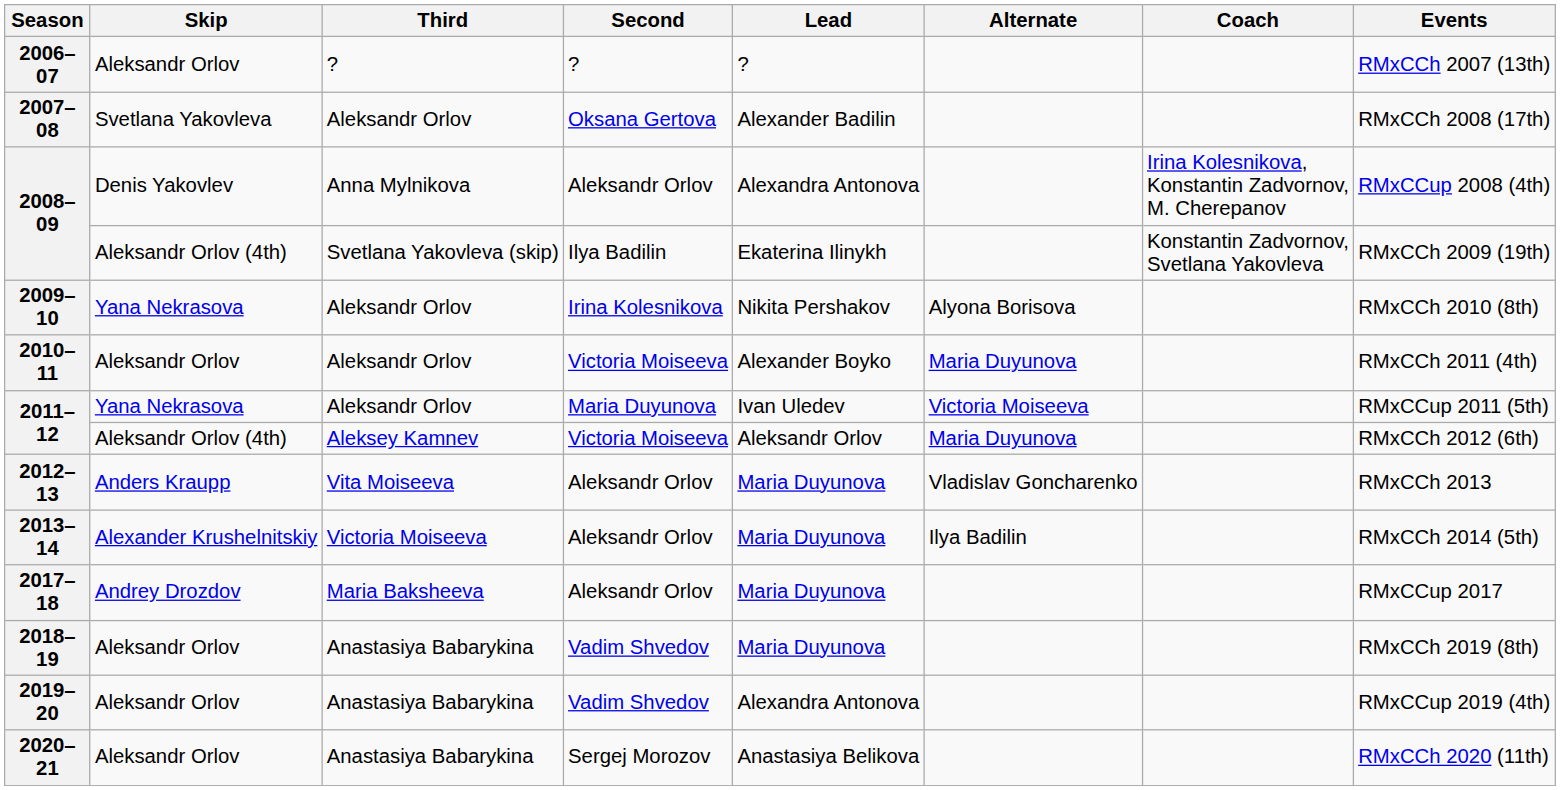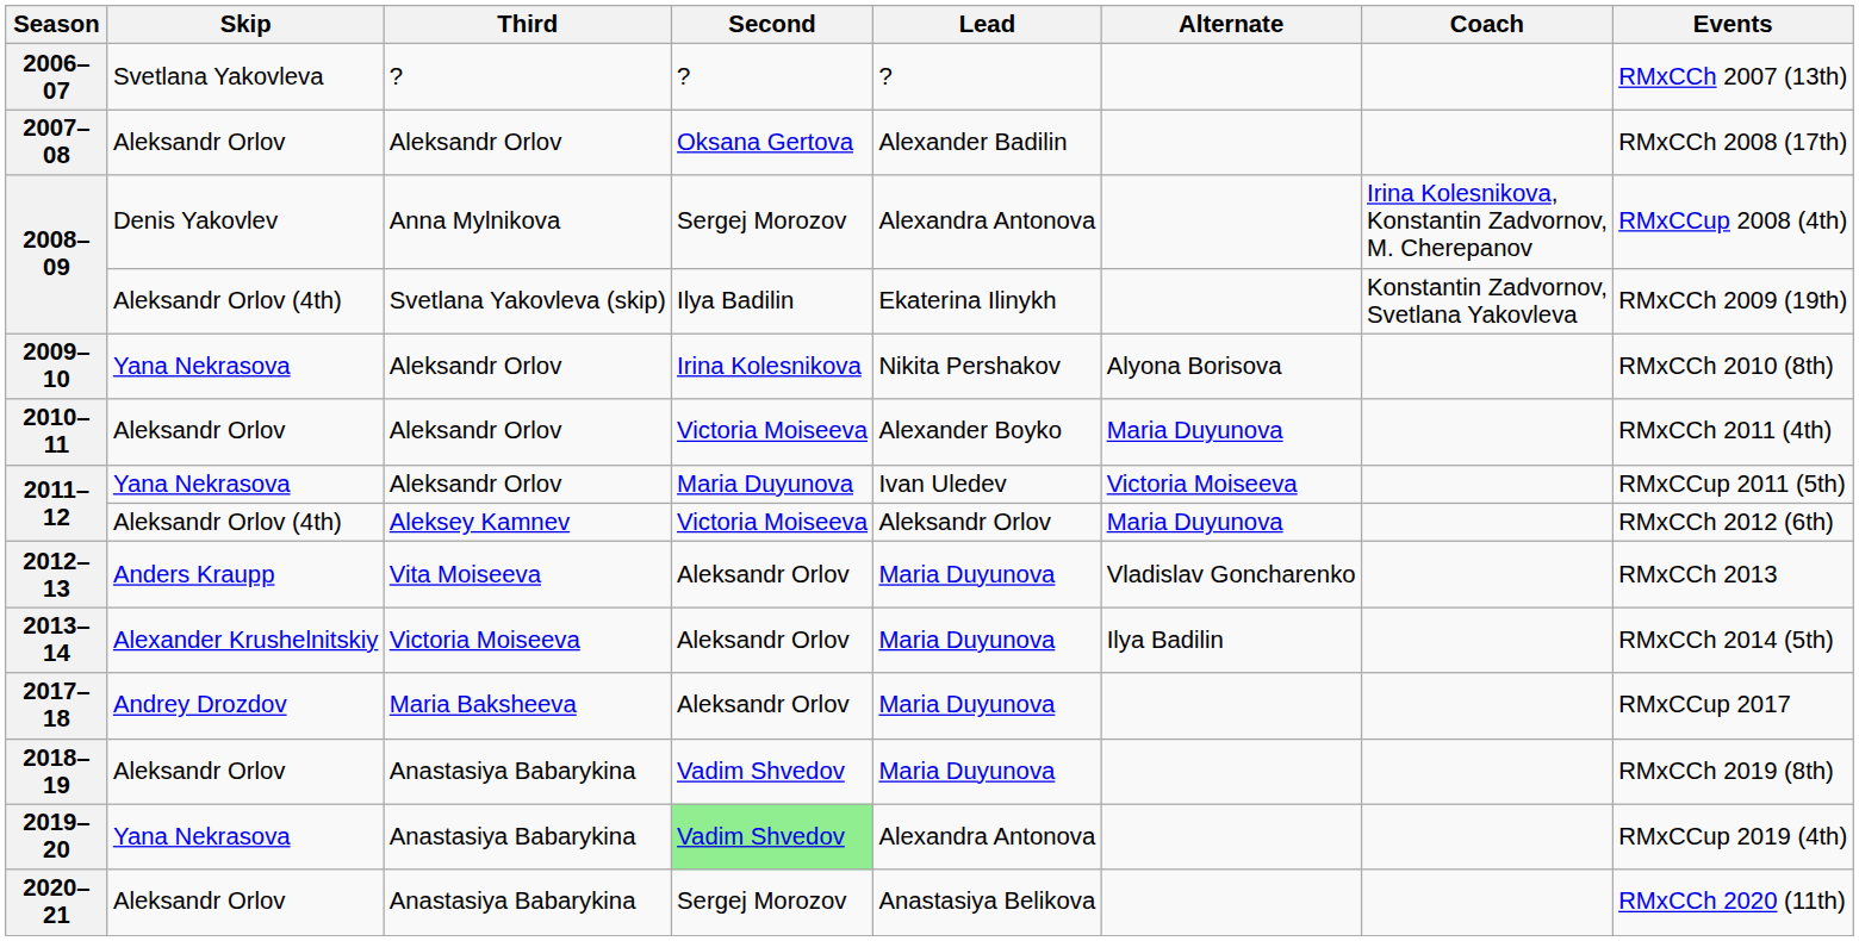 <table class="wikitable">
 <tr>
 <th scope="col" width=60>Season</th>
 <th scope="col">Skip</th>
 <th scope="col">Third</th>
 <th scope="col">Second</th>
 <th scope="col">Lead</th>
 <th scope="col">Alternate</th>
 <th scope="col">Coach</th>
 <th scope="col">Events</th>
 </tr>
 <tr>
 <th scope="row">2006–07</th>
-<td>Aleksandr Orlov</td>
+<td>Svetlana Yakovleva</td>
 <td>?</td>
 <td>?</td>
 <td>?</td>
 <td></td>
 <td></td>
 <td><a href='#'>RMxCCh</a> 2007 (13th)</td>
 </tr>
 <tr>
 <th scope="row">2007–08</th>
-<td>Svetlana Yakovleva</td>
+<td>Aleksandr Orlov</td>
 <td>Aleksandr Orlov</td>
 <td><a href='#'>Oksana Gertova</a></td>
 <td>Alexander Badilin</td>
 <td></td>
 <td></td>
 <td>RMxCCh 2008 (17th)</td>
 </tr>
 <tr>
 <th scope="row" rowspan=2>2008–09</th>
 <td>Denis Yakovlev</td>
 <td>Anna Mylnikova</td>
-<td>Aleksandr Orlov</td>
+<td>Sergej Morozov</td>
 <td>Alexandra Antonova</td>
 <td></td>
 <td><a href='#'>Irina Kolesnikova</a>,<br>Konstantin Zadvornov,<br>M. Cherepanov</td>
 <td><a href='#'>RMxCCup</a> 2008 (4th)</td>
 </tr>
 <tr>
 <td>Aleksandr Orlov (4th)</td>
 <td>Svetlana Yakovleva (skip)</td>
 <td>Ilya Badilin</td>
 <td>Ekaterina Ilinykh</td>
 <td></td>
 <td>Konstantin Zadvornov,<br>Svetlana Yakovleva</td>
 <td>RMxCCh 2009 (19th)</td>
 </tr>
 <tr>
 <th scope="row">2009–10</th>
 <td><a href='#'>Yana Nekrasova</a></td>
 <td>Aleksandr Orlov</td>
 <td><a href='#'>Irina Kolesnikova</a></td>
 <td>Nikita Pershakov</td>
 <td>Alyona Borisova</td>
 <td></td>
 <td>RMxCCh 2010 (8th)</td>
 </tr>
 <tr>
 <th scope="row">2010–11</th>
 <td>Aleksandr Orlov</td>
 <td>Aleksandr Orlov</td>
 <td><a href='#'>Victoria Moiseeva</a></td>
 <td>Alexander Boyko</td>
 <td><a href='#'>Maria Duyunova</a></td>
 <td></td>
 <td>RMxCCh 2011 (4th)</td>
 </tr>
 <tr>
 <th scope="row" rowspan=2>2011–12</th>
 <td><a href='#'>Yana Nekrasova</a></td>
 <td>Aleksandr Orlov</td>
 <td><a href='#'>Maria Duyunova</a></td>
 <td>Ivan Uledev</td>
 <td><a href='#'>Victoria Moiseeva</a></td>
 <td></td>
 <td>RMxCCup 2011 (5th)</td>
 </tr>
 <tr>
 <td>Aleksandr Orlov (4th)</td>
 <td><a href='#'>Aleksey Kamnev</a></td>
 <td><a href='#'>Victoria Moiseeva</a></td>
 <td>Aleksandr Orlov</td>
 <td><a href='#'>Maria Duyunova</a></td>
 <td></td>
 <td>RMxCCh 2012 (6th)</td>
 </tr>
 <tr>
 <th scope="row">2012–13</th>
 <td><a href='#'>Anders Kraupp</a></td>
 <td><a href='#'>Vita Moiseeva</a></td>
 <td>Aleksandr Orlov</td>
 <td><a href='#'>Maria Duyunova</a></td>
 <td>Vladislav Goncharenko</td>
 <td></td>
 <td>RMxCCh 2013 </td>
 </tr>
 <tr>
 <th scope="row">2013–14</th>
 <td><a href='#'>Alexander Krushelnitskiy</a></td>
 <td><a href='#'>Victoria Moiseeva</a></td>
 <td>Aleksandr Orlov</td>
 <td><a href='#'>Maria Duyunova</a></td>
 <td>Ilya Badilin</td>
 <td></td>
 <td>RMxCCh 2014 (5th)</td>
 </tr>
 <tr>
 <th scope="row">2017–18</th>
 <td><a href='#'>Andrey Drozdov</a></td>
 <td><a href='#'>Maria Baksheeva</a></td>
 <td>Aleksandr Orlov</td>
 <td><a href='#'>Maria Duyunova</a></td>
 <td></td>
 <td></td>
 <td>RMxCCup 2017 </td>
 </tr>
 <tr>
 <th scope="row">2018–19</th>
 <td>Aleksandr Orlov</td>
 <td>Anastasiya Babarykina</td>
 <td><a href='#'>Vadim Shvedov</a></td>
 <td><a href='#'>Maria Duyunova</a></td>
 <td></td>
 <td></td>
 <td>RMxCCh 2019 (8th)</td>
 </tr>
 <tr>
 <th scope="row">2019–20</th>
-<td>Aleksandr Orlov</td>
+<td><a href='#'>Yana Nekrasova</a></td>
 <td>Anastasiya Babarykina</td>
-<td><a href='#'>Vadim Shvedov</a></td>
+<td style="background: lightgreen;"><a href='#'>Vadim Shvedov</a></td>
 <td>Alexandra Antonova</td>
 <td></td>
 <td></td>
 <td>RMxCCup 2019 (4th)</td>
 </tr>
 <tr>
 <th scope="row">2020–21</th>
 <td>Aleksandr Orlov</td>
 <td>Anastasiya Babarykina</td>
 <td>Sergej Morozov</td>
 <td>Anastasiya Belikova</td>
 <td></td>
 <td></td>
 <td><a href='#'>RMxCCh 2020</a> (11th)</td>
 </tr>
 </table>
